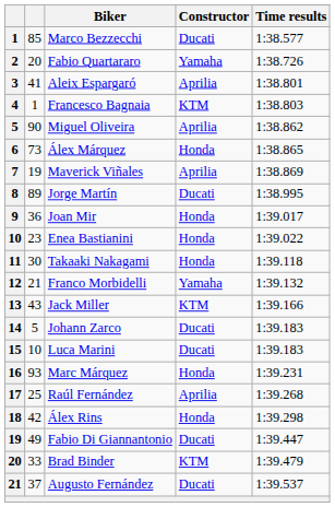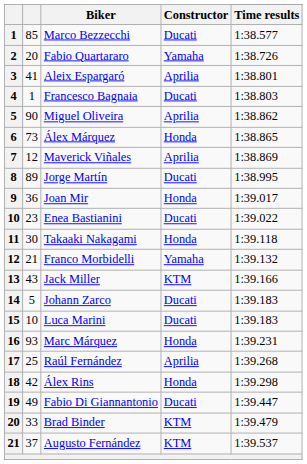 <table class="wikitable sortable" style="font-size: 85%;">
 <tr>
 <th rowspan="2"></th>
 <th rowspan="2"></th>
 <th rowspan="2">Biker</th>
 <th rowspan="2">Constructor</th>
 </tr>
 <tr>
 <th scope="col">Time results</th>
 </tr>
 <tr>
 <th scope="row">1</th>
 <td align="center">85</td>
 <td> <a href='#'>Marco Bezzecchi</a></td>
 <td><a href='#'>Ducati</a></td>
 <td>1:38.577</td>
 </tr>
 <tr>
 <th scope="row">2</th>
 <td align="center">20</td>
 <td> <a href='#'>Fabio Quartararo</a></td>
 <td><a href='#'>Yamaha</a></td>
 <td>1:38.726</td>
 </tr>
 <tr>
 <th scope="row">3</th>
 <td align="center">41</td>
 <td> <a href='#'>Aleix Espargaró</a></td>
 <td><a href='#'>Aprilia</a></td>
 <td>1:38.801</td>
 </tr>
 <tr>
 <th scope="row">4</th>
 <td align="center">1</td>
 <td> <a href='#'>Francesco Bagnaia</a></td>
-<td><a href='#'>KTM</a></td>
+<td><a href='#'>Ducati</a></td>
 <td>1:38.803</td>
 </tr>
 <tr>
 <th scope="row">5</th>
 <td align="center">90</td>
 <td> <a href='#'>Miguel Oliveira</a></td>
 <td><a href='#'>Aprilia</a></td>
 <td>1:38.862</td>
 </tr>
 <tr>
 <th scope="row">6</th>
 <td align="center">73</td>
 <td> <a href='#'>Álex Márquez</a></td>
 <td><a href='#'>Honda</a></td>
 <td>1:38.865</td>
 </tr>
 <tr>
 <th scope="row">7</th>
-<td align="center">19</td>
+<td align="center">12</td>
 <td> <a href='#'>Maverick Viñales</a></td>
 <td><a href='#'>Aprilia</a></td>
 <td>1:38.869</td>
 </tr>
 <tr>
 <th scope="row">8</th>
 <td align="center">89</td>
 <td> <a href='#'>Jorge Martín</a></td>
 <td><a href='#'>Ducati</a></td>
 <td>1:38.995</td>
 </tr>
 <tr>
 <th scope="row">9</th>
 <td align="center">36</td>
 <td> <a href='#'>Joan Mir</a></td>
 <td><a href='#'>Honda</a></td>
 <td>1:39.017</td>
 </tr>
 <tr>
 <th scope="row">10</th>
 <td align="center">23</td>
 <td> <a href='#'>Enea Bastianini</a></td>
-<td><a href='#'>Honda</a></td>
+<td><a href='#'>Ducati</a></td>
 <td>1:39.022</td>
 </tr>
 <tr>
 <th scope="row">11</th>
 <td align="center">30</td>
 <td> <a href='#'>Takaaki Nakagami</a></td>
 <td><a href='#'>Honda</a></td>
 <td>1:39.118</td>
 </tr>
 <tr>
 <th scope="row">12</th>
 <td align="center">21</td>
 <td> <a href='#'>Franco Morbidelli</a></td>
 <td><a href='#'>Yamaha</a></td>
 <td>1:39.132</td>
 </tr>
 <tr>
 <th scope="row">13</th>
 <td align="center">43</td>
 <td> <a href='#'>Jack Miller</a></td>
 <td><a href='#'>KTM</a></td>
 <td>1:39.166</td>
 </tr>
 <tr>
 <th scope="row">14</th>
 <td align="center">5</td>
 <td> <a href='#'>Johann Zarco</a></td>
 <td><a href='#'>Ducati</a></td>
 <td>1:39.183</td>
 </tr>
 <tr>
 <th scope="row">15</th>
 <td align="center">10</td>
 <td> <a href='#'>Luca Marini</a></td>
 <td><a href='#'>Ducati</a></td>
 <td>1:39.183</td>
 </tr>
 <tr>
 <th scope="row">16</th>
 <td align="center">93</td>
 <td> <a href='#'>Marc Márquez</a></td>
 <td><a href='#'>Honda</a></td>
 <td>1:39.231</td>
 </tr>
 <tr>
 <th scope="row">17</th>
 <td align="center">25</td>
 <td> <a href='#'>Raúl Fernández</a></td>
 <td><a href='#'>Aprilia</a></td>
 <td>1:39.268</td>
 </tr>
 <tr>
 <th scope="row">18</th>
 <td align="center">42</td>
 <td> <a href='#'>Álex Rins</a></td>
 <td><a href='#'>Honda</a></td>
 <td>1:39.298</td>
 </tr>
 <tr>
 <th scope="row">19</th>
 <td align="center">49</td>
 <td> <a href='#'>Fabio Di Giannantonio</a></td>
 <td><a href='#'>Ducati</a></td>
 <td>1:39.447</td>
 </tr>
 <tr>
 <th scope="row">20</th>
 <td align="center">33</td>
 <td> <a href='#'>Brad Binder</a></td>
 <td><a href='#'>KTM</a></td>
 <td>1:39.479</td>
 </tr>
 <tr>
 <th scope="row">21</th>
 <td align="center">37</td>
 <td> <a href='#'>Augusto Fernández</a></td>
-<td><a href='#'>Ducati</a></td>
+<td><a href='#'>KTM</a></td>
 <td>1:39.537</td>
 </tr>
 <tr>
 <th colspan="7"></th>
 </tr>
 </table>
